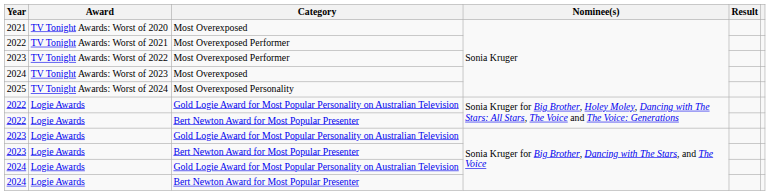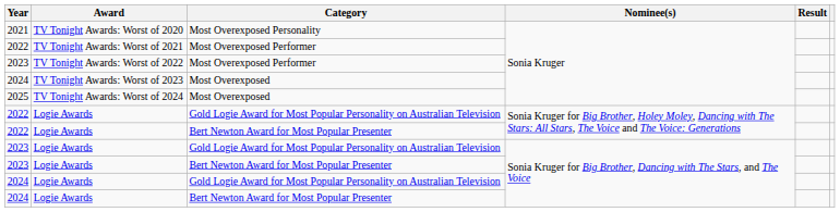 <table class="wikitable plainrowheaders sortable">
 <tr>
 <th scope="col">Year</th>
 <th scope="col">Award</th>
 <th scope="col">Category</th>
 <th scope="col" style="width:35%;">Nominee(s)</th>
 <th scope="col">Result</th>
 <th scope="col" class="unsortable"></th>
 </tr>
 <tr>
 <td style="text-align:center">2021</td>
 <td><a href='#'>TV Tonight</a> Awards: Worst of 2020</td>
-<td>Most Overexposed</td>
+<td>Most Overexposed Personality</td>
 <td rowspan="5">Sonia Kruger</td>
 <td></td>
 <td align=center></td>
 </tr>
 <tr>
 <td style="text-align:center">2022</td>
 <td><a href='#'>TV Tonight</a> Awards: Worst of 2021</td>
 <td>Most Overexposed Performer</td>
 <td></td>
 <td align=center></td>
 </tr>
 <tr>
 <td style="text-align:center">2023</td>
 <td><a href='#'>TV Tonight</a> Awards: Worst of 2022</td>
 <td>Most Overexposed Performer</td>
 <td></td>
 <td align=center></td>
 </tr>
 <tr>
 <td style="text-align:center">2024</td>
 <td><a href='#'>TV Tonight</a> Awards: Worst of 2023</td>
 <td>Most Overexposed</td>
 <td></td>
 <td align=center></td>
 </tr>
 <tr>
 <td style="text-align:center">2025</td>
 <td><a href='#'>TV Tonight</a> Awards: Worst of 2024</td>
-<td>Most Overexposed Personality</td>
+<td>Most Overexposed</td>
 <td></td>
 <td align=center></td>
 </tr>
 <tr>
 <td style="text-align:center"><a href='#'>2022</a></td>
 <td><a href='#'>Logie Awards</a></td>
 <td><a href='#'>Gold Logie Award for Most Popular Personality on Australian Television</a></td>
 <td rowspan="2">Sonia Kruger for <em><a href='#'>Big Brother</a></em>, <em><a href='#'>Holey Moley</a></em>, <em><a href='#'>Dancing with The Stars: All Stars</a></em>, <em><a href='#'>The Voice</a></em> and <em><a href='#'>The Voice: Generations</a></em></td>
 <td></td>
 <td align=center></td>
 </tr>
 <tr>
 <td style="text-align:center"><a href='#'>2022</a></td>
 <td><a href='#'>Logie Awards</a></td>
 <td><a href='#'>Bert Newton Award for Most Popular Presenter</a></td>
 <td></td>
 <td align=center></td>
 </tr>
 <tr>
 <td style="text-align:center"><a href='#'>2023</a></td>
 <td><a href='#'>Logie Awards</a></td>
 <td><a href='#'>Gold Logie Award for Most Popular Personality on Australian Television</a></td>
 <td rowspan="4">Sonia Kruger for <em><a href='#'>Big Brother</a></em>, <em><a href='#'>Dancing with The Stars</a></em>, and <em><a href='#'>The Voice</a></em></td>
 <td></td>
 <td align=center></td>
 </tr>
 <tr>
 <td style="text-align:center"><a href='#'>2023</a></td>
 <td><a href='#'>Logie Awards</a></td>
 <td><a href='#'>Bert Newton Award for Most Popular Presenter</a></td>
 <td></td>
 <td align=center></td>
 </tr>
 <tr>
 <td style="text-align:center"><a href='#'>2024</a></td>
 <td><a href='#'>Logie Awards</a></td>
 <td><a href='#'>Gold Logie Award for Most Popular Personality on Australian Television</a></td>
 <td></td>
 <td align=center></td>
 </tr>
 <tr>
 <td style="text-align:center"><a href='#'>2024</a></td>
 <td><a href='#'>Logie Awards</a></td>
 <td><a href='#'>Bert Newton Award for Most Popular Presenter</a></td>
 <td></td>
 <td align=center></td>
 </tr>
 </table>
